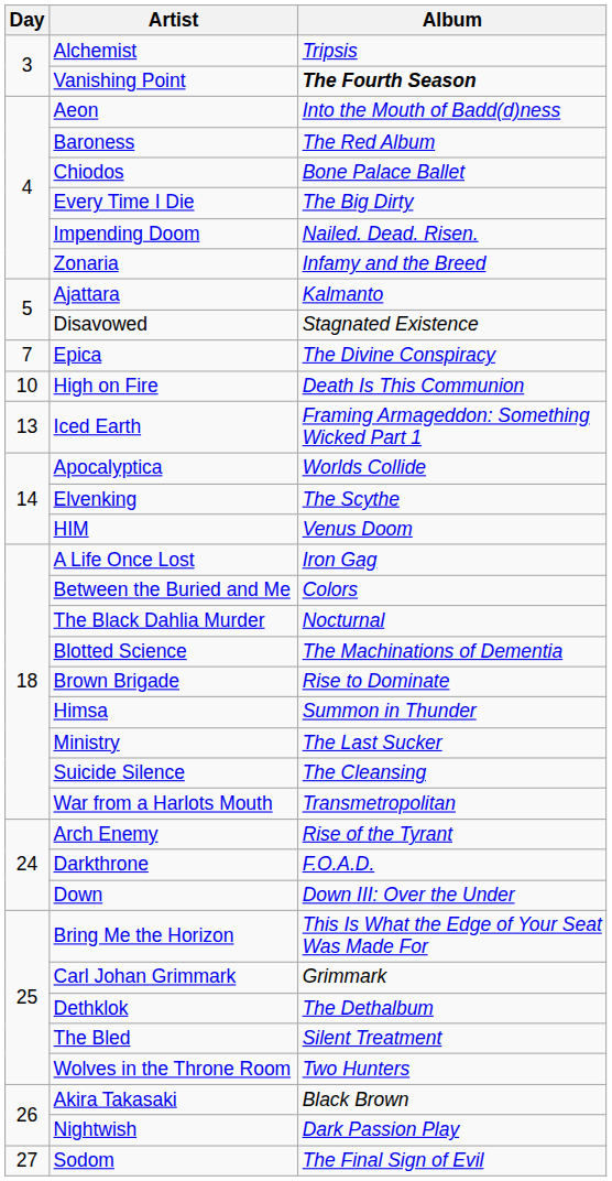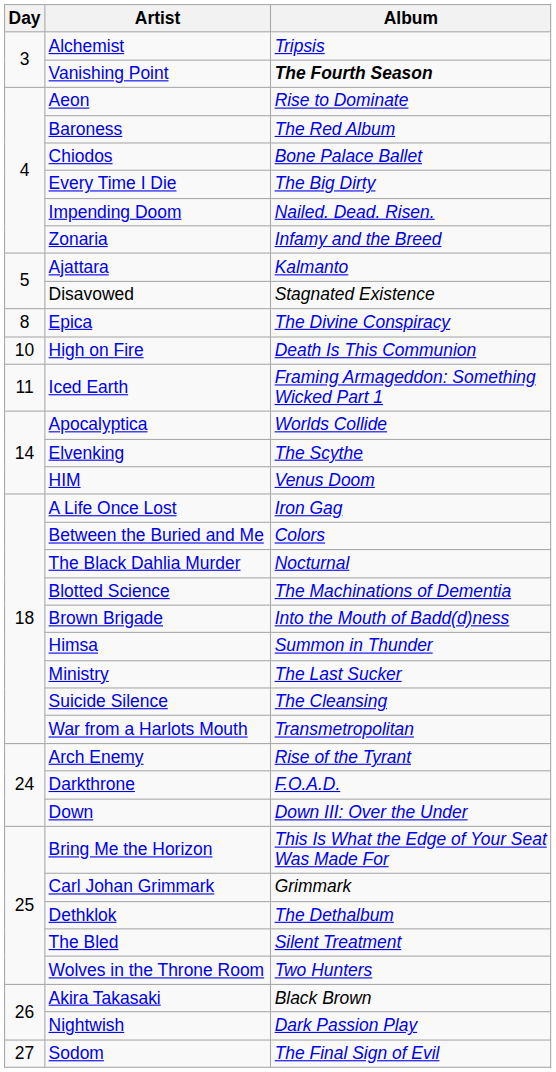 <table class="wikitable" border="1">
 <tr>
 <th>Day</th>
 <th width="200">Artist</th>
 <th width="250">Album</th>
 </tr>
 <tr>
 <td rowspan="2" align="center">3</td>
 <td><a href='#'>Alchemist</a></td>
 <td><em><a href='#'>Tripsis</a></em></td>
 </tr>
 <tr>
 <td><a href='#'>Vanishing Point</a></td>
 <td><strong><em>The Fourth Season</em></strong></td>
 </tr>
 <tr>
 <td rowspan="6" align="center">4</td>
 <td><a href='#'>Aeon</a></td>
-<td><em><a href='#'>Into the Mouth of Badd(d)ness</a></em></td>
+<td><em><a href='#'>Rise to Dominate</a></em></td>
 </tr>
 <tr>
 <td><a href='#'>Baroness</a></td>
 <td><em><a href='#'>The Red Album</a></em></td>
 </tr>
 <tr>
 <td><a href='#'>Chiodos</a></td>
 <td><em><a href='#'>Bone Palace Ballet</a></em></td>
 </tr>
 <tr>
 <td><a href='#'>Every Time I Die</a></td>
 <td><em><a href='#'>The Big Dirty</a></em></td>
 </tr>
 <tr>
 <td><a href='#'>Impending Doom</a></td>
 <td><em><a href='#'>Nailed. Dead. Risen.</a></em></td>
 </tr>
 <tr>
 <td><a href='#'>Zonaria</a></td>
 <td><em><a href='#'>Infamy and the Breed</a></em></td>
 </tr>
 <tr>
 <td rowspan="2" align="center">5</td>
 <td><a href='#'>Ajattara</a></td>
 <td><em><a href='#'>Kalmanto</a></em></td>
 </tr>
 <tr>
 <td>Disavowed</td>
 <td><em>Stagnated Existence</em></td>
 </tr>
 <tr>
-<td align="center">7</td>
+<td align="center">8</td>
 <td><a href='#'>Epica</a></td>
 <td><em><a href='#'>The Divine Conspiracy</a></em></td>
 </tr>
 <tr>
 <td align="center">10</td>
 <td><a href='#'>High on Fire</a></td>
 <td><em><a href='#'>Death Is This Communion</a></em></td>
 </tr>
 <tr>
-<td align="center">13</td>
+<td align="center">11</td>
 <td><a href='#'>Iced Earth</a></td>
 <td><em><a href='#'>Framing Armageddon: Something Wicked Part 1</a></em></td>
 </tr>
 <tr>
 <td rowspan="3" align="center">14</td>
 <td><a href='#'>Apocalyptica</a></td>
 <td><em><a href='#'>Worlds Collide</a></em></td>
 </tr>
 <tr>
 <td><a href='#'>Elvenking</a></td>
 <td><em><a href='#'>The Scythe</a></em></td>
 </tr>
 <tr>
 <td><a href='#'>HIM</a></td>
 <td><em><a href='#'>Venus Doom</a></em></td>
 </tr>
 <tr>
 <td rowspan="9" align="center">18</td>
 <td><a href='#'>A Life Once Lost</a></td>
 <td><em><a href='#'>Iron Gag</a></em></td>
 </tr>
 <tr>
 <td><a href='#'>Between the Buried and Me</a></td>
 <td><em><a href='#'>Colors</a></em></td>
 </tr>
 <tr>
 <td><a href='#'>The Black Dahlia Murder</a></td>
 <td><em><a href='#'>Nocturnal</a></em></td>
 </tr>
 <tr>
 <td><a href='#'>Blotted Science</a></td>
 <td><em><a href='#'>The Machinations of Dementia</a></em></td>
 </tr>
 <tr>
 <td><a href='#'>Brown Brigade</a></td>
-<td><em><a href='#'>Rise to Dominate</a></em></td>
+<td><em><a href='#'>Into the Mouth of Badd(d)ness</a></em></td>
 </tr>
 <tr>
 <td><a href='#'>Himsa</a></td>
 <td><em><a href='#'>Summon in Thunder</a></em></td>
 </tr>
 <tr>
 <td><a href='#'>Ministry</a></td>
 <td><em><a href='#'>The Last Sucker</a></em></td>
 </tr>
 <tr>
 <td><a href='#'>Suicide Silence</a></td>
 <td><em><a href='#'>The Cleansing</a></em></td>
 </tr>
 <tr>
 <td><a href='#'>War from a Harlots Mouth</a></td>
 <td><em><a href='#'>Transmetropolitan</a></em></td>
 </tr>
 <tr>
 <td rowspan="3" align="center">24</td>
 <td><a href='#'>Arch Enemy</a></td>
 <td><em><a href='#'>Rise of the Tyrant</a></em></td>
 </tr>
 <tr>
 <td><a href='#'>Darkthrone</a></td>
 <td><em><a href='#'>F.O.A.D.</a></em></td>
 </tr>
 <tr>
 <td><a href='#'>Down</a></td>
 <td><em><a href='#'>Down III: Over the Under</a></em></td>
 </tr>
 <tr>
 <td rowspan="5" align="center">25</td>
 <td><a href='#'>Bring Me the Horizon</a></td>
 <td><em><a href='#'>This Is What the Edge of Your Seat Was Made For</a></em></td>
 </tr>
 <tr>
 <td><a href='#'>Carl Johan Grimmark</a></td>
 <td><em>Grimmark</em></td>
 </tr>
 <tr>
 <td><a href='#'>Dethklok</a></td>
 <td><em><a href='#'>The Dethalbum</a></em></td>
 </tr>
 <tr>
 <td><a href='#'>The Bled</a></td>
 <td><em><a href='#'>Silent Treatment</a></em></td>
 </tr>
 <tr>
 <td><a href='#'>Wolves in the Throne Room</a></td>
 <td><em><a href='#'>Two Hunters</a></em></td>
 </tr>
 <tr>
 <td rowspan="2" align="center">26</td>
 <td><a href='#'>Akira Takasaki</a></td>
 <td><em>Black Brown</em></td>
 </tr>
 <tr>
 <td><a href='#'>Nightwish</a></td>
 <td><em><a href='#'>Dark Passion Play</a></em></td>
 </tr>
 <tr>
 <td align="center">27</td>
 <td><a href='#'>Sodom</a></td>
 <td><em><a href='#'>The Final Sign of Evil</a></em></td>
 </tr>
 </table>
